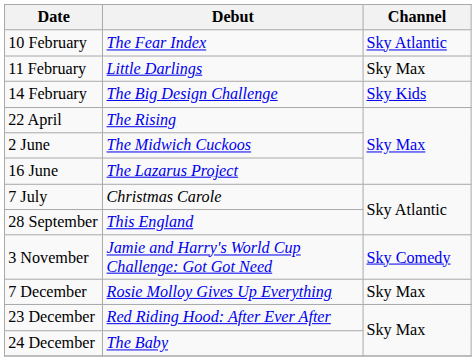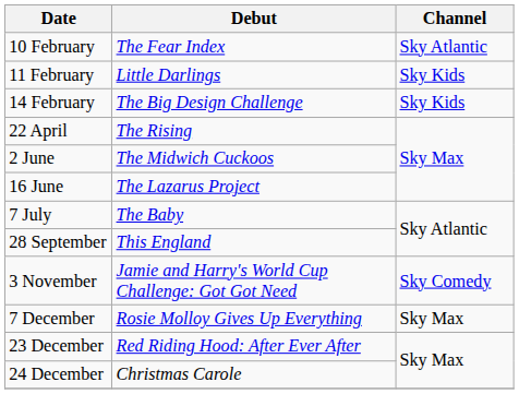 <table class="wikitable">
 <tr>
 <th width=90>Date</th>
 <th width=250>Debut</th>
 <th width=100>Channel</th>
 </tr>
 <tr>
 <td>10 February</td>
 <td><em><a href='#'>The Fear Index</a></em></td>
 <td><a href='#'>Sky Atlantic</a></td>
 </tr>
 <tr>
 <td>11 February</td>
 <td><em><a href='#'>Little Darlings</a></em></td>
-<td>Sky Max</td>
+<td><a href='#'>Sky Kids</a></td>
 </tr>
 <tr>
 <td>14 February</td>
 <td><em><a href='#'>The Big Design Challenge</a></em></td>
 <td><a href='#'>Sky Kids</a></td>
 </tr>
 <tr>
 <td>22 April</td>
 <td><em><a href='#'>The Rising</a></em></td>
 <td rowspan="3"><a href='#'>Sky Max</a></td>
 </tr>
 <tr>
 <td>2 June</td>
 <td><em><a href='#'>The Midwich Cuckoos</a></em></td>
 </tr>
 <tr>
 <td>16 June</td>
 <td><em><a href='#'>The Lazarus Project</a></em></td>
 </tr>
 <tr>
 <td>7 July</td>
-<td><em>Christmas Carole</em></td>
+<td><em><a href='#'>The Baby</a></em></td>
 <td rowspan="2">Sky Atlantic</td>
 </tr>
 <tr>
 <td>28 September</td>
 <td><em><a href='#'>This England</a></em></td>
 </tr>
 <tr>
 <td>3 November</td>
 <td><em><a href='#'>Jamie and Harry's World Cup Challenge: Got Got Need</a></em></td>
 <td><a href='#'>Sky Comedy</a></td>
 </tr>
 <tr>
 <td>7 December</td>
 <td><em><a href='#'>Rosie Molloy Gives Up Everything</a></em></td>
 <td>Sky Max</td>
 </tr>
 <tr>
 <td>23 December</td>
 <td><em><a href='#'>Red Riding Hood: After Ever After</a></em></td>
 <td rowspan="2">Sky Max</td>
 </tr>
 <tr>
 <td>24 December</td>
-<td><em><a href='#'>The Baby</a></em></td>
+<td><em>Christmas Carole</em></td>
 </tr>
 <tr>
 </tr>
 </table>
